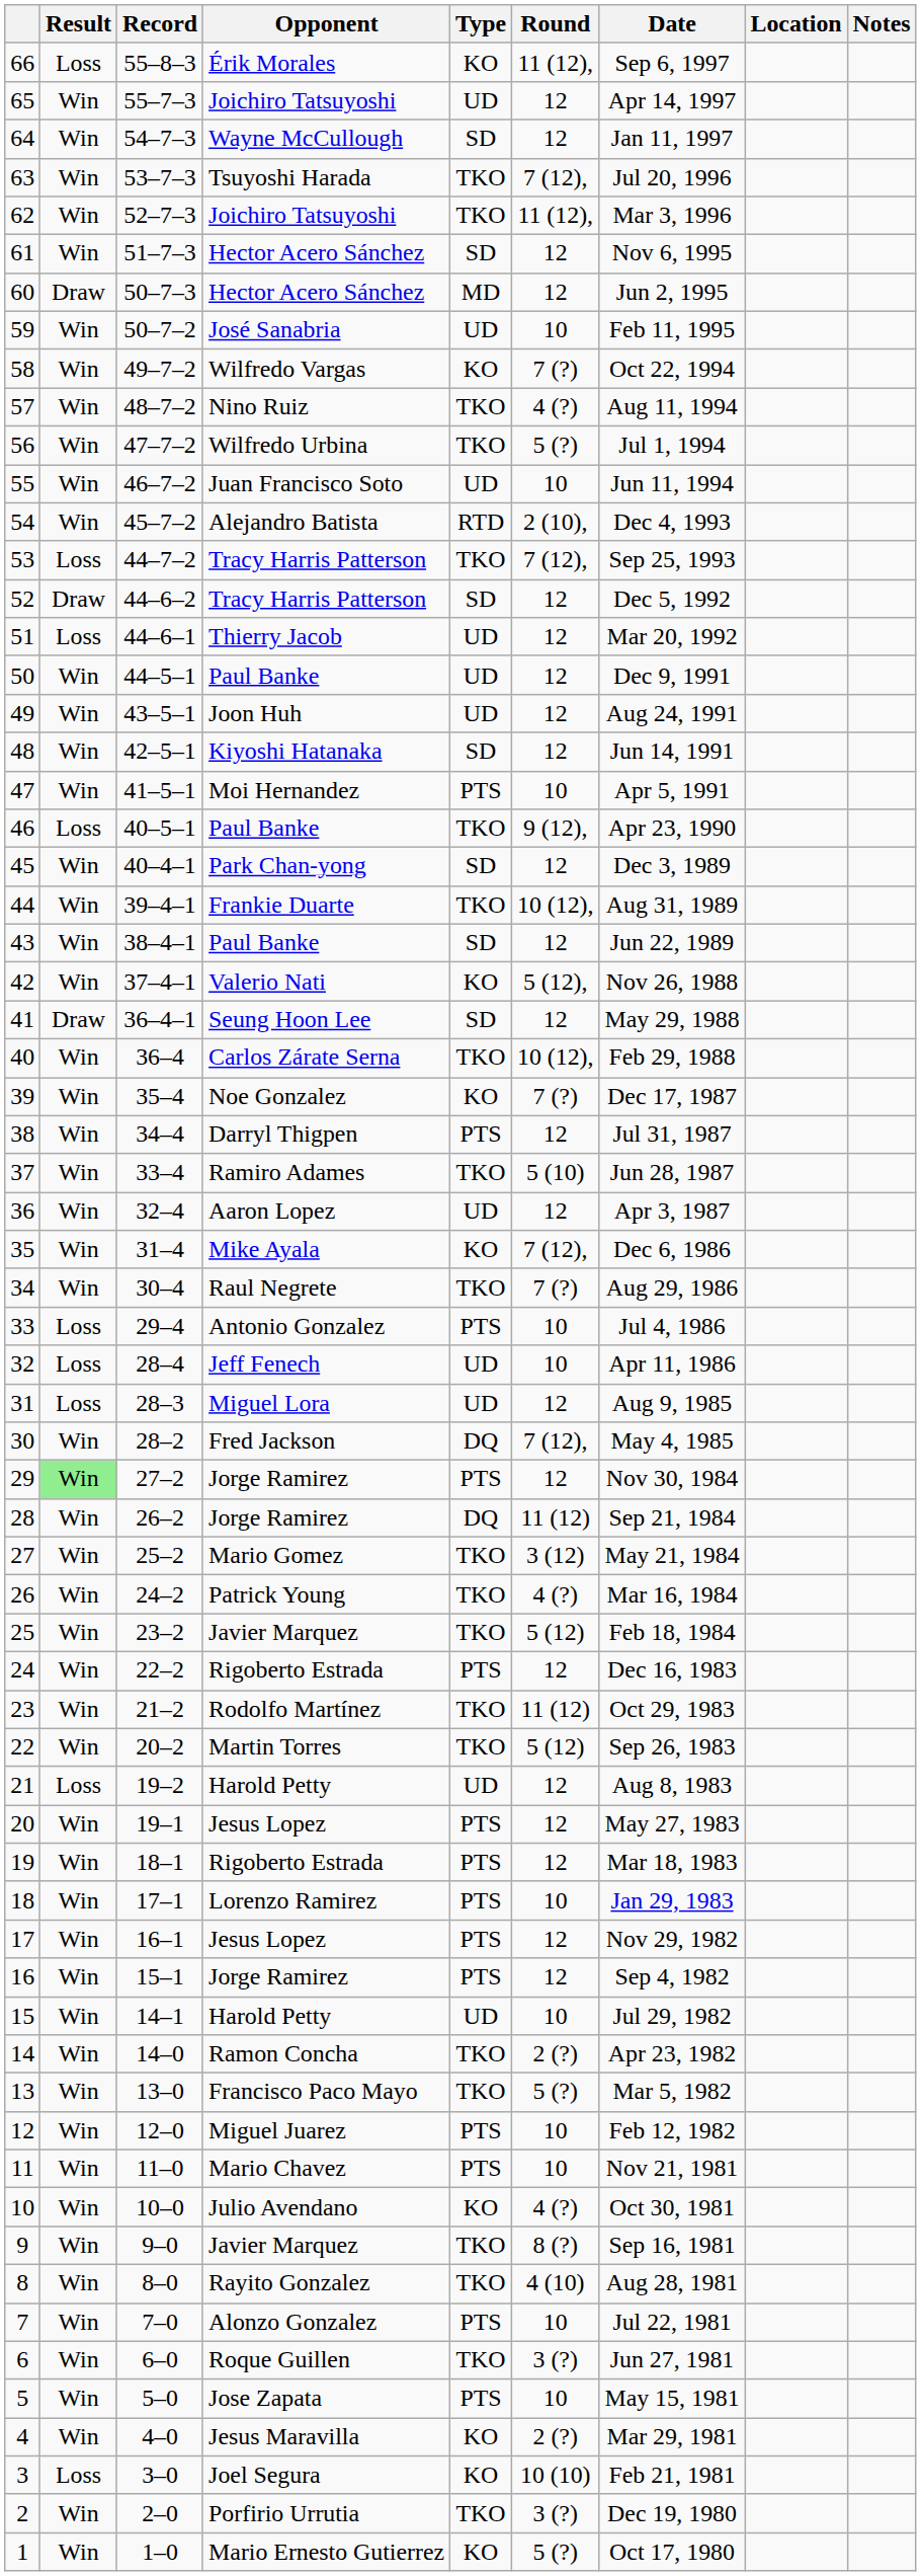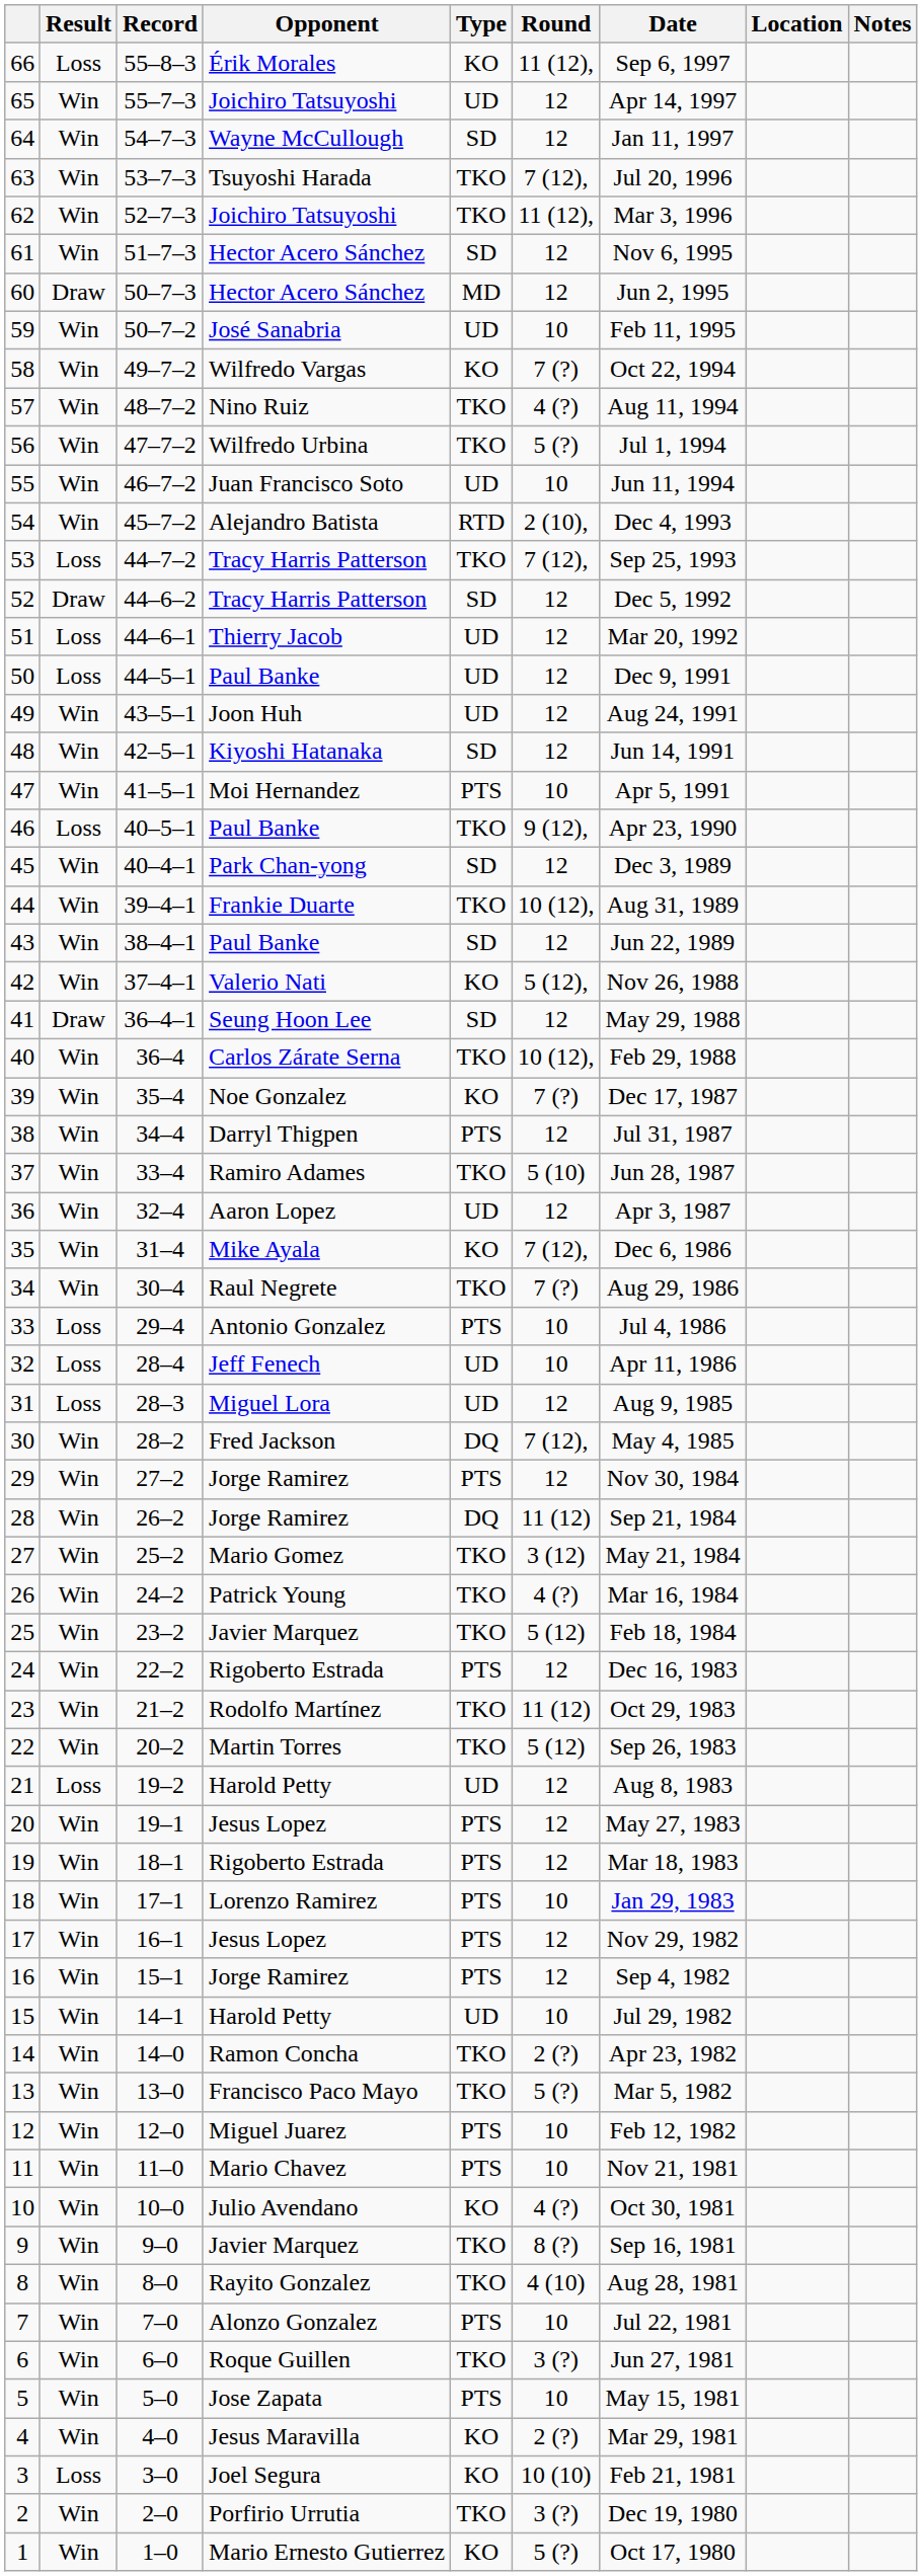 <table class="wikitable" style="text-align:center">
 <tr>
 <th></th>
 <th>Result</th>
 <th>Record</th>
 <th>Opponent</th>
 <th>Type</th>
 <th>Round</th>
 <th>Date</th>
 <th>Location</th>
 <th>Notes</th>
 </tr>
 <tr>
 <td>66</td>
 <td>Loss</td>
 <td>55–8–3</td>
 <td align=left><a href='#'>Érik Morales</a></td>
 <td>KO</td>
 <td>11 (12), </td>
 <td>Sep 6, 1997</td>
 <td align=left></td>
 <td align=left></td>
 </tr>
 <tr>
 <td>65</td>
 <td>Win</td>
 <td>55–7–3</td>
 <td align=left><a href='#'>Joichiro Tatsuyoshi</a></td>
 <td>UD</td>
 <td>12</td>
 <td>Apr 14, 1997</td>
 <td align=left></td>
 <td align=left></td>
 </tr>
 <tr>
 <td>64</td>
 <td>Win</td>
 <td>54–7–3</td>
 <td align=left><a href='#'>Wayne McCullough</a></td>
 <td>SD</td>
 <td>12</td>
 <td>Jan 11, 1997</td>
 <td align=left></td>
 <td align=left></td>
 </tr>
 <tr>
 <td>63</td>
 <td>Win</td>
 <td>53–7–3</td>
 <td align=left>Tsuyoshi Harada</td>
 <td>TKO</td>
 <td>7 (12), </td>
 <td>Jul 20, 1996</td>
 <td align=left></td>
 <td align=left></td>
 </tr>
 <tr>
 <td>62</td>
 <td>Win</td>
 <td>52–7–3</td>
 <td align=left><a href='#'>Joichiro Tatsuyoshi</a></td>
 <td>TKO</td>
 <td>11 (12), </td>
 <td>Mar 3, 1996</td>
 <td align=left></td>
 <td align=left></td>
 </tr>
 <tr>
 <td>61</td>
 <td>Win</td>
 <td>51–7–3</td>
 <td align=left><a href='#'>Hector Acero Sánchez</a></td>
 <td>SD</td>
 <td>12</td>
 <td>Nov 6, 1995</td>
 <td align=left></td>
 <td align=left></td>
 </tr>
 <tr>
 <td>60</td>
 <td>Draw</td>
 <td>50–7–3</td>
 <td align=left><a href='#'>Hector Acero Sánchez</a></td>
 <td>MD</td>
 <td>12</td>
 <td>Jun 2, 1995</td>
 <td align=left></td>
 <td align=left></td>
 </tr>
 <tr>
 <td>59</td>
 <td>Win</td>
 <td>50–7–2</td>
 <td align=left><a href='#'>José Sanabria</a></td>
 <td>UD</td>
 <td>10</td>
 <td>Feb 11, 1995</td>
 <td align=left></td>
 <td align=left></td>
 </tr>
 <tr>
 <td>58</td>
 <td>Win</td>
 <td>49–7–2</td>
 <td align=left>Wilfredo Vargas</td>
 <td>KO</td>
 <td>7 (?)</td>
 <td>Oct 22, 1994</td>
 <td align=left></td>
 <td align=left></td>
 </tr>
 <tr>
 <td>57</td>
 <td>Win</td>
 <td>48–7–2</td>
 <td align=left>Nino Ruiz</td>
 <td>TKO</td>
 <td>4 (?)</td>
 <td>Aug 11, 1994</td>
 <td align=left></td>
 <td align=left></td>
 </tr>
 <tr>
 <td>56</td>
 <td>Win</td>
 <td>47–7–2</td>
 <td align=left>Wilfredo Urbina</td>
 <td>TKO</td>
 <td>5 (?)</td>
 <td>Jul 1, 1994</td>
 <td align=left></td>
 <td align=left></td>
 </tr>
 <tr>
 <td>55</td>
 <td>Win</td>
 <td>46–7–2</td>
 <td align=left>Juan Francisco Soto</td>
 <td>UD</td>
 <td>10</td>
 <td>Jun 11, 1994</td>
 <td align=left></td>
 <td align=left></td>
 </tr>
 <tr>
 <td>54</td>
 <td>Win</td>
 <td>45–7–2</td>
 <td align=left>Alejandro Batista</td>
 <td>RTD</td>
 <td>2 (10), </td>
 <td>Dec 4, 1993</td>
 <td align=left></td>
 <td align=left></td>
 </tr>
 <tr>
 <td>53</td>
 <td>Loss</td>
 <td>44–7–2</td>
 <td align=left><a href='#'>Tracy Harris Patterson</a></td>
 <td>TKO</td>
 <td>7 (12), </td>
 <td>Sep 25, 1993</td>
 <td align=left></td>
 <td align=left></td>
 </tr>
 <tr>
 <td>52</td>
 <td>Draw</td>
 <td>44–6–2</td>
 <td align=left><a href='#'>Tracy Harris Patterson</a></td>
 <td>SD</td>
 <td>12</td>
 <td>Dec 5, 1992</td>
 <td align=left></td>
 <td align=left></td>
 </tr>
 <tr>
 <td>51</td>
 <td>Loss</td>
 <td>44–6–1</td>
 <td align=left><a href='#'>Thierry Jacob</a></td>
 <td>UD</td>
 <td>12</td>
 <td>Mar 20, 1992</td>
 <td align=left></td>
 <td align=left></td>
 </tr>
 <tr>
 <td>50</td>
-<td>Win</td>
+<td>Loss</td>
 <td>44–5–1</td>
 <td align=left><a href='#'>Paul Banke</a></td>
 <td>UD</td>
 <td>12</td>
 <td>Dec 9, 1991</td>
 <td align=left></td>
 <td align=left></td>
 </tr>
 <tr>
 <td>49</td>
 <td>Win</td>
 <td>43–5–1</td>
 <td align=left>Joon Huh</td>
 <td>UD</td>
 <td>12</td>
 <td>Aug 24, 1991</td>
 <td align=left></td>
 <td align=left></td>
 </tr>
 <tr>
 <td>48</td>
 <td>Win</td>
 <td>42–5–1</td>
 <td align=left><a href='#'>Kiyoshi Hatanaka</a></td>
 <td>SD</td>
 <td>12</td>
 <td>Jun 14, 1991</td>
 <td align=left></td>
 <td align=left></td>
 </tr>
 <tr>
 <td>47</td>
 <td>Win</td>
 <td>41–5–1</td>
 <td align=left>Moi Hernandez</td>
 <td>PTS</td>
 <td>10</td>
 <td>Apr 5, 1991</td>
 <td align=left></td>
 <td align=left></td>
 </tr>
 <tr>
 <td>46</td>
 <td>Loss</td>
 <td>40–5–1</td>
 <td align=left><a href='#'>Paul Banke</a></td>
 <td>TKO</td>
 <td>9 (12), </td>
 <td>Apr 23, 1990</td>
 <td align=left></td>
 <td align=left></td>
 </tr>
 <tr>
 <td>45</td>
 <td>Win</td>
 <td>40–4–1</td>
 <td align=left><a href='#'>Park Chan-yong</a></td>
 <td>SD</td>
 <td>12</td>
 <td>Dec 3, 1989</td>
 <td align=left></td>
 <td align=left></td>
 </tr>
 <tr>
 <td>44</td>
 <td>Win</td>
 <td>39–4–1</td>
 <td align=left><a href='#'>Frankie Duarte</a></td>
 <td>TKO</td>
 <td>10 (12), </td>
 <td>Aug 31, 1989</td>
 <td align=left></td>
 <td align=left></td>
 </tr>
 <tr>
 <td>43</td>
 <td>Win</td>
 <td>38–4–1</td>
 <td align=left><a href='#'>Paul Banke</a></td>
 <td>SD</td>
 <td>12</td>
 <td>Jun 22, 1989</td>
 <td align=left></td>
 <td align=left></td>
 </tr>
 <tr>
 <td>42</td>
 <td>Win</td>
 <td>37–4–1</td>
 <td align=left><a href='#'>Valerio Nati</a></td>
 <td>KO</td>
 <td>5 (12), </td>
 <td>Nov 26, 1988</td>
 <td align=left></td>
 <td align=left></td>
 </tr>
 <tr>
 <td>41</td>
 <td>Draw</td>
 <td>36–4–1</td>
 <td align=left><a href='#'>Seung Hoon Lee</a></td>
 <td>SD</td>
 <td>12</td>
 <td>May 29, 1988</td>
 <td align=left></td>
 <td align=left></td>
 </tr>
 <tr>
 <td>40</td>
 <td>Win</td>
 <td>36–4</td>
 <td align=left><a href='#'>Carlos Zárate Serna</a></td>
 <td>TKO</td>
 <td>10 (12), </td>
 <td>Feb 29, 1988</td>
 <td align=left></td>
 <td align=left></td>
 </tr>
 <tr>
 <td>39</td>
 <td>Win</td>
 <td>35–4</td>
 <td align=left>Noe Gonzalez</td>
 <td>KO</td>
 <td>7 (?)</td>
 <td>Dec 17, 1987</td>
 <td align=left></td>
 <td align=left></td>
 </tr>
 <tr>
 <td>38</td>
 <td>Win</td>
 <td>34–4</td>
 <td align=left>Darryl Thigpen</td>
 <td>PTS</td>
 <td>12</td>
 <td>Jul 31, 1987</td>
 <td align=left></td>
 <td align=left></td>
 </tr>
 <tr>
 <td>37</td>
 <td>Win</td>
 <td>33–4</td>
 <td align=left>Ramiro Adames</td>
 <td>TKO</td>
 <td>5 (10)</td>
 <td>Jun 28, 1987</td>
 <td align=left></td>
 <td align=left></td>
 </tr>
 <tr>
 <td>36</td>
 <td>Win</td>
 <td>32–4</td>
 <td align=left>Aaron Lopez</td>
 <td>UD</td>
 <td>12</td>
 <td>Apr 3, 1987</td>
 <td align=left></td>
 <td align=left></td>
 </tr>
 <tr>
 <td>35</td>
 <td>Win</td>
 <td>31–4</td>
 <td align=left><a href='#'>Mike Ayala</a></td>
 <td>KO</td>
 <td>7 (12), </td>
 <td>Dec 6, 1986</td>
 <td align=left></td>
 <td align=left></td>
 </tr>
 <tr>
 <td>34</td>
 <td>Win</td>
 <td>30–4</td>
 <td align=left>Raul Negrete</td>
 <td>TKO</td>
 <td>7 (?)</td>
 <td>Aug 29, 1986</td>
 <td align=left></td>
 <td align=left></td>
 </tr>
 <tr>
 <td>33</td>
 <td>Loss</td>
 <td>29–4</td>
 <td align=left>Antonio Gonzalez</td>
 <td>PTS</td>
 <td>10</td>
 <td>Jul 4, 1986</td>
 <td align=left></td>
 <td align=left></td>
 </tr>
 <tr>
 <td>32</td>
 <td>Loss</td>
 <td>28–4</td>
 <td align=left><a href='#'>Jeff Fenech</a></td>
 <td>UD</td>
 <td>10</td>
 <td>Apr 11, 1986</td>
 <td align=left></td>
 <td align=left></td>
 </tr>
 <tr>
 <td>31</td>
 <td>Loss</td>
 <td>28–3</td>
 <td align=left><a href='#'>Miguel Lora</a></td>
 <td>UD</td>
 <td>12</td>
 <td>Aug 9, 1985</td>
 <td align=left></td>
 <td align=left></td>
 </tr>
 <tr>
 <td>30</td>
 <td>Win</td>
 <td>28–2</td>
 <td align=left>Fred Jackson</td>
 <td>DQ</td>
 <td>7 (12), </td>
 <td>May 4, 1985</td>
 <td align=left></td>
 <td align=left></td>
 </tr>
 <tr>
 <td>29</td>
-<td style="background: lightgreen;">Win</td>
+<td>Win</td>
 <td>27–2</td>
 <td align=left>Jorge Ramirez</td>
 <td>PTS</td>
 <td>12</td>
 <td>Nov 30, 1984</td>
 <td align=left></td>
 <td align=left></td>
 </tr>
 <tr>
 <td>28</td>
 <td>Win</td>
 <td>26–2</td>
 <td align=left>Jorge Ramirez</td>
 <td>DQ</td>
 <td>11 (12)</td>
 <td>Sep 21, 1984</td>
 <td align=left></td>
 <td align=left></td>
 </tr>
 <tr>
 <td>27</td>
 <td>Win</td>
 <td>25–2</td>
 <td align=left>Mario Gomez</td>
 <td>TKO</td>
 <td>3 (12)</td>
 <td>May 21, 1984</td>
 <td align=left></td>
 <td align=left></td>
 </tr>
 <tr>
 <td>26</td>
 <td>Win</td>
 <td>24–2</td>
 <td align=left>Patrick Young</td>
 <td>TKO</td>
 <td>4 (?)</td>
 <td>Mar 16, 1984</td>
 <td align=left></td>
 <td align=left></td>
 </tr>
 <tr>
 <td>25</td>
 <td>Win</td>
 <td>23–2</td>
 <td align=left>Javier Marquez</td>
 <td>TKO</td>
 <td>5 (12)</td>
 <td>Feb 18, 1984</td>
 <td align=left></td>
 <td align=left></td>
 </tr>
 <tr>
 <td>24</td>
 <td>Win</td>
 <td>22–2</td>
 <td align=left>Rigoberto Estrada</td>
 <td>PTS</td>
 <td>12</td>
 <td>Dec 16, 1983</td>
 <td align=left></td>
 <td align=left></td>
 </tr>
 <tr>
 <td>23</td>
 <td>Win</td>
 <td>21–2</td>
 <td align=left>Rodolfo Martínez</td>
 <td>TKO</td>
 <td>11 (12)</td>
 <td>Oct 29, 1983</td>
 <td align=left></td>
 <td align=left></td>
 </tr>
 <tr>
 <td>22</td>
 <td>Win</td>
 <td>20–2</td>
 <td align=left>Martin Torres</td>
 <td>TKO</td>
 <td>5 (12)</td>
 <td>Sep 26, 1983</td>
 <td align=left></td>
 <td align=left></td>
 </tr>
 <tr>
 <td>21</td>
 <td>Loss</td>
 <td>19–2</td>
 <td align=left>Harold Petty</td>
 <td>UD</td>
 <td>12</td>
 <td>Aug 8, 1983</td>
 <td align=left></td>
 <td align=left></td>
 </tr>
 <tr>
 <td>20</td>
 <td>Win</td>
 <td>19–1</td>
 <td align=left>Jesus Lopez</td>
 <td>PTS</td>
 <td>12</td>
 <td>May 27, 1983</td>
 <td align=left></td>
 <td align=left></td>
 </tr>
 <tr>
 <td>19</td>
 <td>Win</td>
 <td>18–1</td>
 <td align=left>Rigoberto Estrada</td>
 <td>PTS</td>
 <td>12</td>
 <td>Mar 18, 1983</td>
 <td align=left></td>
 <td align=left></td>
 </tr>
 <tr>
 <td>18</td>
 <td>Win</td>
 <td>17–1</td>
 <td align=left>Lorenzo Ramirez</td>
 <td>PTS</td>
 <td>10</td>
 <td><a href='#'>Jan 29, 1983</a></td>
 <td align=left></td>
 <td align=left></td>
 </tr>
 <tr>
 <td>17</td>
 <td>Win</td>
 <td>16–1</td>
 <td align=left>Jesus Lopez</td>
 <td>PTS</td>
 <td>12</td>
 <td>Nov 29, 1982</td>
 <td align=left></td>
 <td align=left></td>
 </tr>
 <tr>
 <td>16</td>
 <td>Win</td>
 <td>15–1</td>
 <td align=left>Jorge Ramirez</td>
 <td>PTS</td>
 <td>12</td>
 <td>Sep 4, 1982</td>
 <td align=left></td>
 <td align=left></td>
 </tr>
 <tr>
 <td>15</td>
 <td>Win</td>
 <td>14–1</td>
 <td align=left>Harold Petty</td>
 <td>UD</td>
 <td>10</td>
 <td>Jul 29, 1982</td>
 <td align=left></td>
 <td align=left></td>
 </tr>
 <tr>
 <td>14</td>
 <td>Win</td>
 <td>14–0</td>
 <td align=left>Ramon Concha</td>
 <td>TKO</td>
 <td>2 (?)</td>
 <td>Apr 23, 1982</td>
 <td align=left></td>
 <td align=left></td>
 </tr>
 <tr>
 <td>13</td>
 <td>Win</td>
 <td>13–0</td>
 <td align=left>Francisco Paco Mayo</td>
 <td>TKO</td>
 <td>5 (?)</td>
 <td>Mar 5, 1982</td>
 <td align=left></td>
 <td align=left></td>
 </tr>
 <tr>
 <td>12</td>
 <td>Win</td>
 <td>12–0</td>
 <td align=left>Miguel Juarez</td>
 <td>PTS</td>
 <td>10</td>
 <td>Feb 12, 1982</td>
 <td align=left></td>
 <td align=left></td>
 </tr>
 <tr>
 <td>11</td>
 <td>Win</td>
 <td>11–0</td>
 <td align=left>Mario Chavez</td>
 <td>PTS</td>
 <td>10</td>
 <td>Nov 21, 1981</td>
 <td align=left></td>
 <td align=left></td>
 </tr>
 <tr>
 <td>10</td>
 <td>Win</td>
 <td>10–0</td>
 <td align=left>Julio Avendano</td>
 <td>KO</td>
 <td>4 (?)</td>
 <td>Oct 30, 1981</td>
 <td align=left></td>
 <td align=left></td>
 </tr>
 <tr>
 <td>9</td>
 <td>Win</td>
 <td>9–0</td>
 <td align=left>Javier Marquez</td>
 <td>TKO</td>
 <td>8 (?)</td>
 <td>Sep 16, 1981</td>
 <td align=left></td>
 <td align=left></td>
 </tr>
 <tr>
 <td>8</td>
 <td>Win</td>
 <td>8–0</td>
 <td align=left>Rayito Gonzalez</td>
 <td>TKO</td>
 <td>4 (10)</td>
 <td>Aug 28, 1981</td>
 <td align=left></td>
 <td align=left></td>
 </tr>
 <tr>
 <td>7</td>
 <td>Win</td>
 <td>7–0</td>
 <td align=left>Alonzo Gonzalez</td>
 <td>PTS</td>
 <td>10</td>
 <td>Jul 22, 1981</td>
 <td align=left></td>
 <td align=left></td>
 </tr>
 <tr>
 <td>6</td>
 <td>Win</td>
 <td>6–0</td>
 <td align=left>Roque Guillen</td>
 <td>TKO</td>
 <td>3 (?)</td>
 <td>Jun 27, 1981</td>
 <td align=left></td>
 <td align=left></td>
 </tr>
 <tr>
 <td>5</td>
 <td>Win</td>
 <td>5–0</td>
 <td align=left>Jose Zapata</td>
 <td>PTS</td>
 <td>10</td>
 <td>May 15, 1981</td>
 <td align=left></td>
 <td align=left></td>
 </tr>
 <tr>
 <td>4</td>
 <td>Win</td>
 <td>4–0</td>
 <td align=left>Jesus Maravilla</td>
 <td>KO</td>
 <td>2 (?)</td>
 <td>Mar 29, 1981</td>
 <td align=left></td>
 <td align=left></td>
 </tr>
 <tr>
 <td>3</td>
 <td>Loss</td>
 <td>3–0</td>
 <td align=left>Joel Segura</td>
 <td>KO</td>
 <td>10 (10)</td>
 <td>Feb 21, 1981</td>
 <td align=left></td>
 <td align=left></td>
 </tr>
 <tr>
 <td>2</td>
 <td>Win</td>
 <td>2–0</td>
 <td align=left>Porfirio Urrutia</td>
 <td>TKO</td>
 <td>3 (?)</td>
 <td>Dec 19, 1980</td>
 <td align=left></td>
 <td align=left></td>
 </tr>
 <tr>
 <td>1</td>
 <td>Win</td>
 <td>1–0</td>
 <td align=left>Mario Ernesto Gutierrez</td>
 <td>KO</td>
 <td>5 (?)</td>
 <td>Oct 17, 1980</td>
 <td align=left></td>
 <td align=left></td>
 </tr>
 </table>
